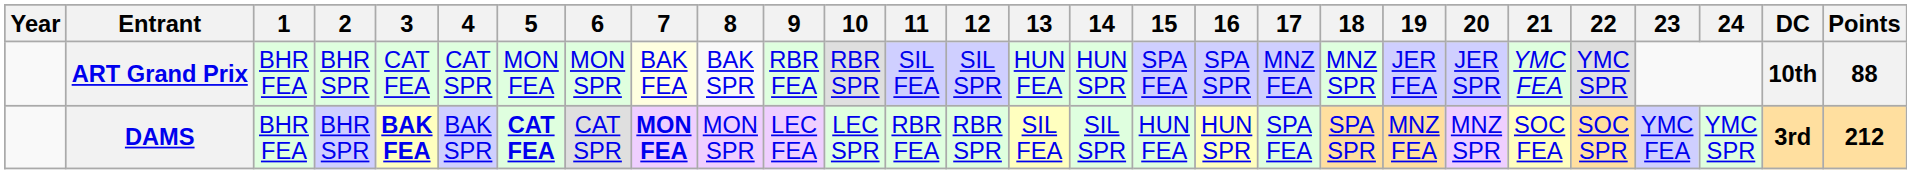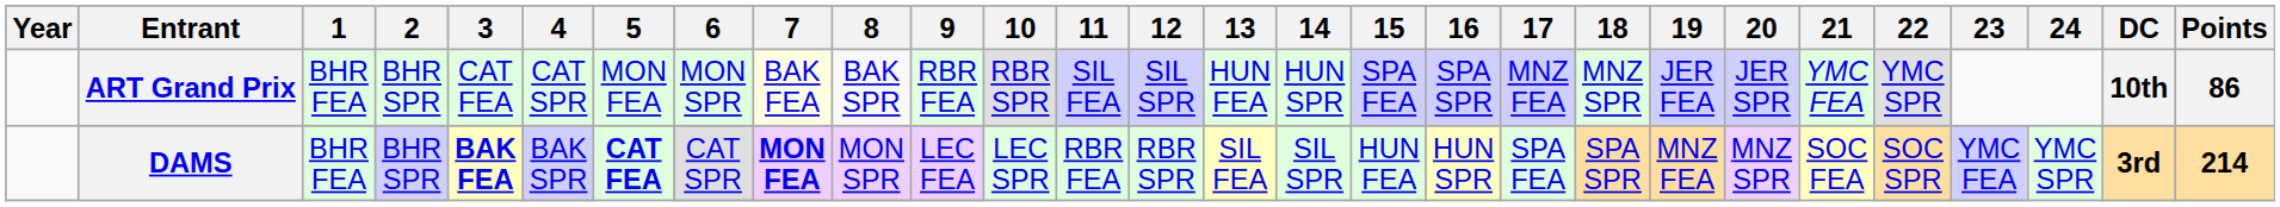 <table class="wikitable" style="text-align:center; font-size:85%">
 <tr>
 <th>Year</th>
 <th>Entrant</th>
 <th>1</th>
 <th>2</th>
 <th>3</th>
 <th>4</th>
 <th>5</th>
 <th>6</th>
 <th>7</th>
 <th>8</th>
 <th>9</th>
 <th>10</th>
 <th>11</th>
 <th>12</th>
 <th>13</th>
 <th>14</th>
 <th>15</th>
 <th>16</th>
 <th>17</th>
 <th>18</th>
 <th>19</th>
 <th>20</th>
 <th>21</th>
 <th>22</th>
 <th>23</th>
 <th>24</th>
 <th>DC</th>
 <th>Points</th>
 </tr>
 <tr>
 <td id=2017R></td>
 <th nowrap><a href='#'>ART Grand Prix</a></th>
 <td style="background:#DFFFDF;"><a href='#'>BHR<br>FEA</a><br></td>
 <td style="background:#DFFFDF;"><a href='#'>BHR<br>SPR</a><br></td>
 <td style="background:#DFFFDF;"><a href='#'>CAT<br>FEA</a><br></td>
 <td style="background:#DFFFDF;"><a href='#'>CAT<br>SPR</a><br></td>
 <td style="background:#DFFFDF;"><a href='#'>MON<br>FEA</a><br></td>
 <td style="background:#DFFFDF;"><a href='#'>MON<br>SPR</a><br></td>
 <td style="background: lightyellow;"><a href='#'>BAK<br>FEA</a></td>
 <td><a href='#'>BAK<br>SPR</a></td>
 <td style="background:#DFFFDF;"><a href='#'>RBR<br>FEA</a><br></td>
 <td style="background:#DFDFDF;"><a href='#'>RBR<br>SPR</a><br></td>
 <td style="background:#CFCFFF;"><a href='#'>SIL<br>FEA</a><br></td>
 <td style="background:#CFCFFF;"><a href='#'>SIL<br>SPR</a><br></td>
 <td style="background:#DFFFDF;"><a href='#'>HUN<br>FEA</a><br></td>
 <td style="background:#DFFFDF;"><a href='#'>HUN<br>SPR</a><br></td>
 <td style="background:#CFCFFF;"><a href='#'>SPA<br>FEA</a><br></td>
 <td style="background:#CFCFFF;"><a href='#'>SPA<br>SPR</a><br></td>
 <td style="background:#CFCFFF;"><a href='#'>MNZ<br>FEA</a><br></td>
 <td style="background:#DFFFDF;"><a href='#'>MNZ<br>SPR</a><br></td>
 <td style="background:#CFCFFF;"><a href='#'>JER<br>FEA</a><br></td>
 <td style="background:#CFCFFF;"><a href='#'>JER<br>SPR</a><br></td>
 <td style="background:#DFFFDF;"><em><a href='#'>YMC<br>FEA</a></em><br></td>
 <td style="background:#DFDFDF;"><a href='#'>YMC<br>SPR</a><br></td>
 <td colspan=2></td>
 <th>10th</th>
-<th>88</th>
+<th>86</th>
 </tr>
 <tr>
 <td id=2018R></td>
 <th nowrap><a href='#'>DAMS</a></th>
 <td style="background:#DFFFDF;"><a href='#'>BHR<br>FEA</a><br></td>
 <td style="background:#CFCFFF;"><a href='#'>BHR<br>SPR</a><br></td>
 <td style="background:#FFFFBF;"><strong><a href='#'>BAK<br>FEA</a></strong><br></td>
 <td style="background:#CFCFFF;"><a href='#'>BAK<br>SPR</a><br></td>
 <td style="background:#DFFFDF;"><strong><a href='#'>CAT<br>FEA</a></strong><br></td>
 <td style="background:#DFDFDF;"><a href='#'>CAT<br>SPR</a><br></td>
 <td style="background:#EFCFFF;"><strong><a href='#'>MON<br>FEA</a></strong><br></td>
 <td style="background:#EFCFFF;"><a href='#'>MON<br>SPR</a><br></td>
 <td style="background:#EFCFFF;"><a href='#'>LEC<br>FEA</a><br></td>
 <td style="background:#DFFFDF;"><a href='#'>LEC<br>SPR</a><br></td>
 <td style="background:#DFFFDF;"><a href='#'>RBR<br>FEA</a><br></td>
 <td style="background:#DFFFDF;"><a href='#'>RBR<br>SPR</a><br></td>
 <td style="background:#FFFFBF;"><a href='#'>SIL<br>FEA</a><br></td>
 <td style="background:#DFFFDF;"><a href='#'>SIL<br>SPR</a><br></td>
 <td style="background:#DFFFDF;"><a href='#'>HUN<br>FEA</a><br></td>
 <td style="background:#FFFFBF;"><a href='#'>HUN<br>SPR</a><br></td>
 <td style="background:#DFFFDF;"><a href='#'>SPA<br>FEA</a><br></td>
 <td style="background:#FFDF9F;"><a href='#'>SPA<br>SPR</a><br></td>
 <td style="background:#FFDF9F;"><a href='#'>MNZ<br>FEA</a><br></td>
 <td style="background:#EFCFFF;"><a href='#'>MNZ<br>SPR</a><br></td>
 <td style="background:#FFFFBF;"><a href='#'>SOC<br>FEA</a><br></td>
 <td style="background:#FFDF9F;"><a href='#'>SOC<br>SPR</a><br></td>
 <td style="background:#CFCFFF;"><a href='#'>YMC<br>FEA</a><br></td>
 <td style="background:#DFFFDF;"><a href='#'>YMC<br>SPR</a><br></td>
 <th style="background:#FFDF9F;">3rd</th>
-<th style="background:#FFDF9F;">212</th>
+<th style="background:#FFDF9F;">214</th>
 </tr>
 </table>
